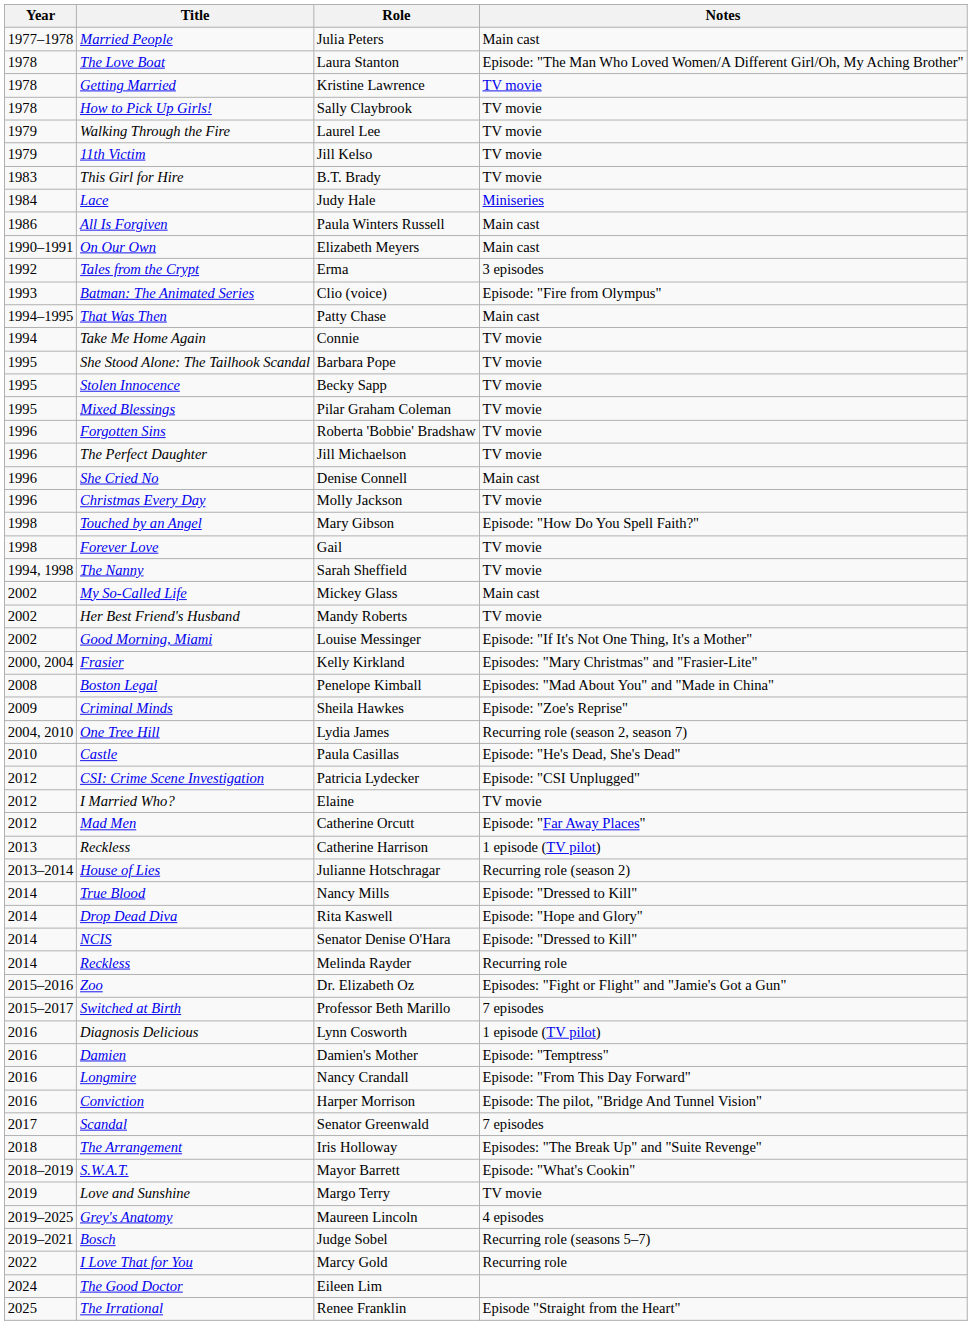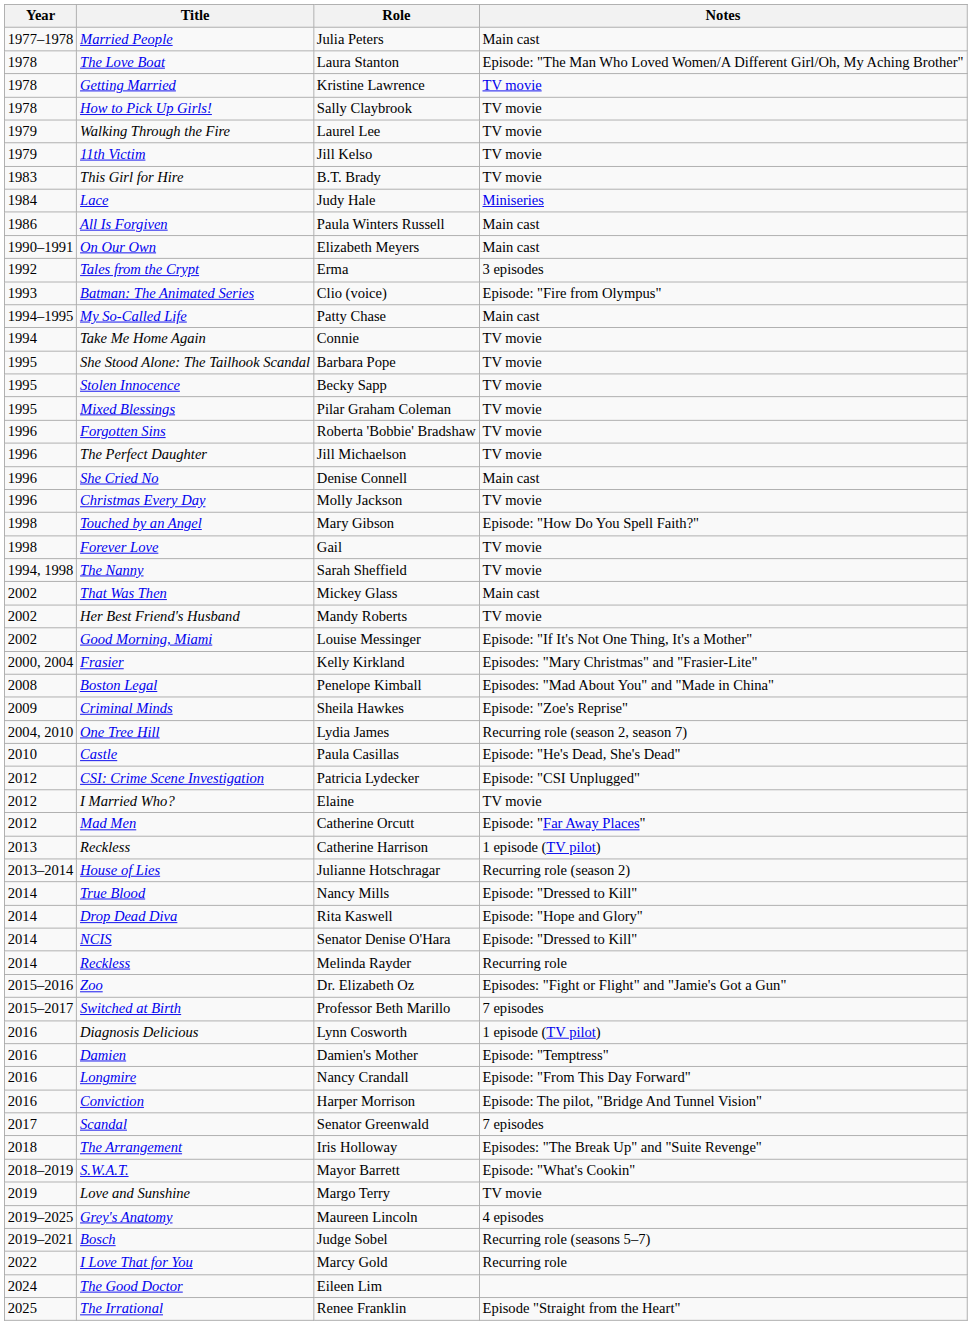 <table class="wikitable sortable">
 <tr>
 <th>Year</th>
 <th>Title</th>
 <th>Role</th>
 <th>Notes</th>
 </tr>
 <tr>
 <td>1977–1978</td>
 <td><em><a href='#'>Married People</a></em></td>
 <td>Julia Peters</td>
 <td>Main cast</td>
 </tr>
 <tr>
 <td>1978</td>
 <td><em><a href='#'>The Love Boat</a></em></td>
 <td>Laura Stanton</td>
 <td>Episode: "The Man Who Loved Women/A Different Girl/Oh, My Aching Brother"</td>
 </tr>
 <tr>
 <td>1978</td>
 <td><em><a href='#'>Getting Married</a></em></td>
 <td>Kristine Lawrence</td>
 <td><a href='#'>TV movie</a></td>
 </tr>
 <tr>
 <td>1978</td>
 <td><em><a href='#'>How to Pick Up Girls!</a></em></td>
 <td>Sally Claybrook</td>
 <td>TV movie</td>
 </tr>
 <tr>
 <td>1979</td>
 <td><em>Walking Through the Fire</em></td>
 <td>Laurel Lee</td>
 <td>TV movie</td>
 </tr>
 <tr>
 <td>1979</td>
 <td><em><a href='#'>11th Victim</a></em></td>
 <td>Jill Kelso</td>
 <td>TV movie</td>
 </tr>
 <tr>
 <td>1983</td>
 <td><em>This Girl for Hire</em></td>
 <td>B.T. Brady</td>
 <td>TV movie</td>
 </tr>
 <tr>
 <td>1984</td>
 <td><em><a href='#'>Lace</a></em></td>
 <td>Judy Hale</td>
 <td><a href='#'>Miniseries</a></td>
 </tr>
 <tr>
 <td>1986</td>
 <td><em><a href='#'>All Is Forgiven</a></em></td>
 <td>Paula Winters Russell</td>
 <td>Main cast</td>
 </tr>
 <tr>
 <td>1990–1991</td>
 <td><em><a href='#'>On Our Own</a></em></td>
 <td>Elizabeth Meyers</td>
 <td>Main cast</td>
 </tr>
 <tr>
 <td>1992</td>
 <td><em><a href='#'>Tales from the Crypt</a></em></td>
 <td>Erma</td>
 <td>3 episodes</td>
 </tr>
 <tr>
 <td>1993</td>
 <td><em><a href='#'>Batman: The Animated Series</a></em></td>
 <td>Clio (voice)</td>
 <td>Episode: "Fire from Olympus"</td>
 </tr>
 <tr>
 <td>1994–1995</td>
-<td><em><a href='#'>That Was Then</a></em></td>
+<td><em><a href='#'>My So-Called Life</a></em></td>
 <td>Patty Chase</td>
 <td>Main cast</td>
 </tr>
 <tr>
 <td>1994</td>
 <td><em>Take Me Home Again</em></td>
 <td>Connie</td>
 <td>TV movie</td>
 </tr>
 <tr>
 <td>1995</td>
 <td><em>She Stood Alone: The Tailhook Scandal</em></td>
 <td>Barbara Pope</td>
 <td>TV movie</td>
 </tr>
 <tr>
 <td>1995</td>
 <td><em><a href='#'>Stolen Innocence</a></em></td>
 <td>Becky Sapp</td>
 <td>TV movie</td>
 </tr>
 <tr>
 <td>1995</td>
 <td><em><a href='#'>Mixed Blessings</a></em></td>
 <td>Pilar Graham Coleman</td>
 <td>TV movie</td>
 </tr>
 <tr>
 <td>1996</td>
 <td><em><a href='#'>Forgotten Sins</a></em></td>
 <td>Roberta 'Bobbie' Bradshaw</td>
 <td>TV movie</td>
 </tr>
 <tr>
 <td>1996</td>
 <td><em>The Perfect Daughter</em></td>
 <td>Jill Michaelson</td>
 <td>TV movie</td>
 </tr>
 <tr>
 <td>1996</td>
 <td><em><a href='#'>She Cried No</a></em></td>
 <td>Denise Connell</td>
 <td>Main cast</td>
 </tr>
 <tr>
 <td>1996</td>
 <td><em><a href='#'>Christmas Every Day</a></em></td>
 <td>Molly Jackson</td>
 <td>TV movie</td>
 </tr>
 <tr>
 <td>1998</td>
 <td><em><a href='#'>Touched by an Angel</a></em></td>
 <td>Mary Gibson</td>
 <td>Episode: "How Do You Spell Faith?"</td>
 </tr>
 <tr>
 <td>1998</td>
 <td><em><a href='#'>Forever Love</a></em></td>
 <td>Gail</td>
 <td>TV movie</td>
 </tr>
 <tr>
 <td>1994, 1998</td>
 <td><em><a href='#'>The Nanny</a></em></td>
 <td>Sarah Sheffield</td>
 <td>TV movie</td>
 </tr>
 <tr>
 <td>2002</td>
-<td><em><a href='#'>My So-Called Life</a></em></td>
+<td><em><a href='#'>That Was Then</a></em></td>
 <td>Mickey Glass</td>
 <td>Main cast</td>
 </tr>
 <tr>
 <td>2002</td>
 <td><em>Her Best Friend's Husband</em></td>
 <td>Mandy Roberts</td>
 <td>TV movie</td>
 </tr>
 <tr>
 <td>2002</td>
 <td><em><a href='#'>Good Morning, Miami</a></em></td>
 <td>Louise Messinger</td>
 <td>Episode: "If It's Not One Thing, It's a Mother"</td>
 </tr>
 <tr>
 <td>2000, 2004</td>
 <td><em><a href='#'>Frasier</a></em></td>
 <td>Kelly Kirkland</td>
 <td>Episodes: "Mary Christmas" and "Frasier-Lite"</td>
 </tr>
 <tr>
 <td>2008</td>
 <td><em><a href='#'>Boston Legal</a></em></td>
 <td>Penelope Kimball</td>
 <td>Episodes: "Mad About You" and "Made in China"</td>
 </tr>
 <tr>
 <td>2009</td>
 <td><em><a href='#'>Criminal Minds</a></em></td>
 <td>Sheila Hawkes</td>
 <td>Episode: "Zoe's Reprise"</td>
 </tr>
 <tr>
 <td>2004, 2010</td>
 <td><em><a href='#'>One Tree Hill</a></em></td>
 <td>Lydia James</td>
 <td>Recurring role (season 2, season 7)</td>
 </tr>
 <tr>
 <td>2010</td>
 <td><em><a href='#'>Castle</a></em></td>
 <td>Paula Casillas</td>
 <td>Episode: "He's Dead, She's Dead"</td>
 </tr>
 <tr>
 <td>2012</td>
 <td><em><a href='#'>CSI: Crime Scene Investigation</a></em></td>
 <td>Patricia Lydecker</td>
 <td>Episode: "CSI Unplugged"</td>
 </tr>
 <tr>
 <td>2012</td>
 <td><em>I Married Who?</em></td>
 <td>Elaine</td>
 <td>TV movie</td>
 </tr>
 <tr>
 <td>2012</td>
 <td><em><a href='#'>Mad Men</a></em></td>
 <td>Catherine Orcutt</td>
 <td>Episode: "<a href='#'>Far Away Places</a>"</td>
 </tr>
 <tr>
 <td>2013</td>
 <td><em>Reckless</em></td>
 <td>Catherine Harrison</td>
 <td>1 episode (<a href='#'>TV pilot</a>)</td>
 </tr>
 <tr>
 <td>2013–2014</td>
 <td><em><a href='#'>House of Lies</a></em></td>
 <td>Julianne Hotschragar</td>
 <td>Recurring role (season 2)</td>
 </tr>
 <tr>
 <td>2014</td>
 <td><em><a href='#'>True Blood</a></em></td>
 <td>Nancy Mills</td>
 <td>Episode: "Dressed to Kill"</td>
 </tr>
 <tr>
 <td>2014</td>
 <td><em><a href='#'>Drop Dead Diva</a></em></td>
 <td>Rita Kaswell</td>
 <td>Episode: "Hope and Glory"</td>
 </tr>
 <tr>
 <td>2014</td>
 <td><em><a href='#'>NCIS</a></em></td>
 <td>Senator Denise O'Hara</td>
 <td>Episode: "Dressed to Kill"</td>
 </tr>
 <tr>
 <td>2014</td>
 <td><em><a href='#'>Reckless</a></em></td>
 <td>Melinda Rayder</td>
 <td>Recurring role</td>
 </tr>
 <tr>
 <td>2015–2016</td>
 <td><em><a href='#'>Zoo</a></em></td>
 <td>Dr. Elizabeth Oz</td>
 <td>Episodes: "Fight or Flight" and "Jamie's Got a Gun"</td>
 </tr>
 <tr>
 <td>2015–2017</td>
 <td><em><a href='#'>Switched at Birth</a></em></td>
 <td>Professor Beth Marillo</td>
 <td>7 episodes</td>
 </tr>
 <tr>
 <td>2016</td>
 <td><em>Diagnosis Delicious</em></td>
 <td>Lynn Cosworth</td>
 <td>1 episode (<a href='#'>TV pilot</a>)</td>
 </tr>
 <tr>
 <td>2016</td>
 <td><em><a href='#'>Damien</a></em></td>
 <td>Damien's Mother</td>
 <td>Episode: "Temptress"</td>
 </tr>
 <tr>
 <td>2016</td>
 <td><em><a href='#'>Longmire</a></em></td>
 <td>Nancy Crandall</td>
 <td>Episode: "From This Day Forward"</td>
 </tr>
 <tr>
 <td>2016</td>
 <td><em><a href='#'>Conviction</a></em></td>
 <td>Harper Morrison</td>
 <td>Episode: The pilot, "Bridge And Tunnel Vision"</td>
 </tr>
 <tr>
 <td>2017</td>
 <td><a href='#'><em>Scandal</em></a></td>
 <td>Senator Greenwald</td>
 <td>7 episodes</td>
 </tr>
 <tr>
 <td>2018</td>
 <td><em><a href='#'>The Arrangement</a></em></td>
 <td>Iris Holloway</td>
 <td>Episodes: "The Break Up" and "Suite Revenge"</td>
 </tr>
 <tr>
 <td>2018–2019</td>
 <td><em><a href='#'>S.W.A.T.</a></em></td>
 <td>Mayor Barrett</td>
 <td>Episode: "What's Cookin"</td>
 </tr>
 <tr>
 <td>2019</td>
 <td><em>Love and Sunshine</em></td>
 <td>Margo Terry</td>
 <td>TV movie</td>
 </tr>
 <tr>
 <td>2019–2025</td>
 <td><em><a href='#'>Grey's Anatomy</a></em></td>
 <td>Maureen Lincoln</td>
 <td>4 episodes</td>
 </tr>
 <tr>
 <td>2019–2021</td>
 <td><em><a href='#'>Bosch</a></em></td>
 <td>Judge Sobel</td>
 <td>Recurring role (seasons 5–7)</td>
 </tr>
 <tr>
 <td>2022</td>
 <td><em><a href='#'>I Love That for You</a></em></td>
 <td>Marcy Gold</td>
 <td>Recurring role</td>
 </tr>
 <tr>
 <td>2024</td>
 <td><em><a href='#'>The Good Doctor</a></em></td>
 <td>Eileen Lim</td>
 </tr>
 <tr>
 <td>2025</td>
 <td><em><a href='#'>The Irrational</a></em></td>
 <td>Renee Franklin</td>
 <td>Episode "Straight from the Heart"</td>
 </tr>
 </table>
